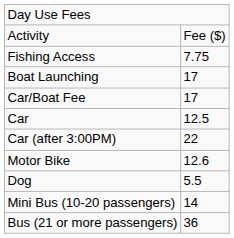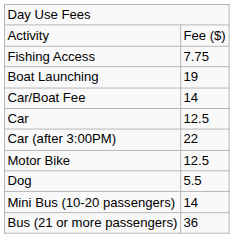 <table class="wikitable">
 <tr>
 <td colspan="2" rowspan="1">Day Use Fees</td>
 </tr>
 <tr>
 <td>Activity</td>
 <td>Fee ($)</td>
 </tr>
 <tr>
 <td>Fishing Access</td>
 <td>7.75</td>
 </tr>
 <tr>
 <td>Boat Launching</td>
-<td>17</td>
+<td>19</td>
 </tr>
 <tr>
 <td>Car/Boat Fee</td>
-<td>17</td>
+<td>14</td>
 </tr>
 <tr>
 <td>Car</td>
 <td>12.5</td>
 </tr>
 <tr>
 <td>Car (after 3:00PM)</td>
 <td>22</td>
 </tr>
 <tr>
 <td>Motor Bike</td>
-<td>12.6</td>
+<td>12.5</td>
 </tr>
 <tr>
 <td>Dog</td>
 <td>5.5</td>
 </tr>
 <tr>
 <td>Mini Bus (10-20 passengers)</td>
 <td>14</td>
 </tr>
 <tr>
 <td>Bus (21 or more passengers)</td>
 <td>36</td>
 </tr>
 </table>
